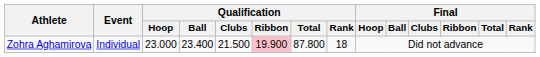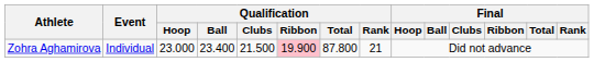 <table class=wikitable style="font-size:90%">
 <tr>
 <th rowspan=2>Athlete</th>
 <th rowspan=2>Event</th>
 <th colspan=6>Qualification</th>
 <th colspan=6>Final</th>
 </tr>
 <tr style="font-size:95%">
 <th>Hoop</th>
 <th>Ball</th>
 <th>Clubs</th>
 <th>Ribbon</th>
 <th>Total</th>
 <th>Rank</th>
 <th>Hoop</th>
 <th>Ball</th>
 <th>Clubs</th>
 <th>Ribbon</th>
 <th>Total</th>
 <th>Rank</th>
 </tr>
 <tr align=center>
 <td align=left><a href='#'>Zohra Aghamirova</a></td>
 <td align=left><a href='#'>Individual</a></td>
 <td>23.000</td>
 <td>23.400</td>
 <td>21.500</td>
 <td style="background: pink;">19.900</td>
 <td>87.800</td>
-<td>18</td>
+<td>21</td>
 <td colspan=6>Did not advance</td>
 </tr>
 </table>
